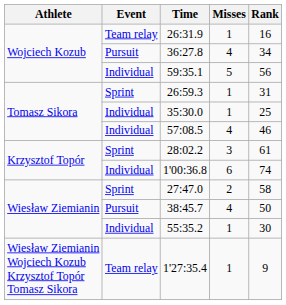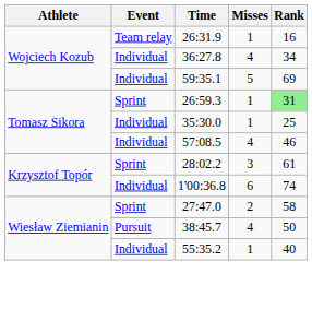 <table class="wikitable" style="font-size:90%">
 <tr>
 <th>Athlete</th>
 <th>Event</th>
 <th>Time</th>
 <th>Misses</th>
 <th>Rank</th>
 </tr>
 <tr align=center>
 <td align=left rowspan=3><a href='#'>Wojciech Kozub</a></td>
 <td align=left><a href='#'>Team relay</a></td>
 <td>26:31.9</td>
 <td>1</td>
 <td>16</td>
 </tr>
 <tr align=center>
-<td align=left><a href='#'>Pursuit</a></td>
+<td align=left><a href='#'>Individual</a></td>
 <td>36:27.8</td>
 <td>4</td>
 <td>34</td>
 </tr>
 <tr align=center>
 <td align=left><a href='#'>Individual</a></td>
 <td>59:35.1</td>
 <td>5</td>
-<td>56</td>
+<td>69</td>
 </tr>
 <tr align=center>
 <td align=left rowspan=3><a href='#'>Tomasz Sikora</a></td>
 <td align=left><a href='#'>Sprint</a></td>
 <td>26:59.3</td>
 <td>1</td>
-<td>31</td>
+<td style="background: lightgreen;">31</td>
 </tr>
 <tr align=center>
 <td align=left><a href='#'>Individual</a></td>
 <td>35:30.0</td>
 <td>1</td>
 <td>25</td>
 </tr>
 <tr align=center>
 <td align=left><a href='#'>Individual</a></td>
 <td>57:08.5</td>
 <td>4</td>
 <td>46</td>
 </tr>
 <tr align=center>
 <td align=left rowspan=2><a href='#'>Krzysztof Topór</a></td>
 <td align=left><a href='#'>Sprint</a></td>
 <td>28:02.2</td>
 <td>3</td>
 <td>61</td>
 </tr>
 <tr align=center>
 <td align=left><a href='#'>Individual</a></td>
 <td>1'00:36.8</td>
 <td>6</td>
 <td>74</td>
 </tr>
 <tr align=center>
 <td align=left rowspan=3><a href='#'>Wiesław Ziemianin</a></td>
 <td align=left><a href='#'>Sprint</a></td>
 <td>27:47.0</td>
 <td>2</td>
 <td>58</td>
 </tr>
 <tr align=center>
 <td align=left><a href='#'>Pursuit</a></td>
 <td>38:45.7</td>
 <td>4</td>
 <td>50</td>
 </tr>
 <tr align=center>
 <td align=left><a href='#'>Individual</a></td>
 <td>55:35.2</td>
 <td>1</td>
-<td>30</td>
-</tr>
-<tr align=center>
-<td align=left><a href='#'>Wiesław Ziemianin</a><br><a href='#'>Wojciech Kozub</a><br><a href='#'>Krzysztof Topór</a><br><a href='#'>Tomasz Sikora</a></td>
-<td align=left><a href='#'>Team relay</a></td>
-<td>1'27:35.4</td>
-<td>1</td>
-<td>9</td>
+<td>40</td>
 </tr>
 </table>
